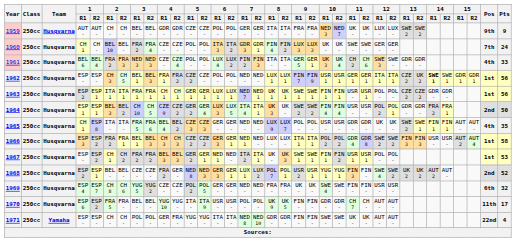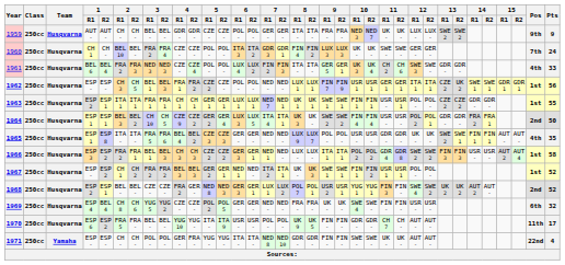 <table class="wikitable" style="text-align:center; font-size:70%">
 <tr>
 <th valign="middle" rowspan=2>Year</th>
 <th valign="middle" rowspan=2>Class</th>
 <th valign="middle" rowspan=2>Team</th>
 <th colspan=2>1</th>
 <th colspan=2>2</th>
 <th colspan=2>3</th>
 <th colspan=2>4</th>
 <th colspan=2>5</th>
 <th colspan=2>6</th>
 <th colspan=2>7</th>
 <th colspan=2>8</th>
 <th colspan=2>9</th>
 <th colspan=2>10</th>
 <th colspan=2>11</th>
 <th colspan=2>12</th>
 <th colspan=2>13</th>
 <th colspan=2>14</th>
 <th colspan=2>15</th>
 <th rowspan=2>Pos</th>
 <th rowspan=2>Pts</th>
 </tr>
 <tr>
 <th>R1</th>
 <th>R2</th>
 <th>R1</th>
 <th>R2</th>
 <th>R1</th>
 <th>R2</th>
 <th>R1</th>
 <th>R2</th>
 <th>R1</th>
 <th>R2</th>
 <th>R1</th>
 <th>R2</th>
 <th>R1</th>
 <th>R2</th>
 <th>R1</th>
 <th>R2</th>
 <th>R1</th>
 <th>R2</th>
 <th>R1</th>
 <th>R2</th>
 <th>R1</th>
 <th>R2</th>
 <th>R1</th>
 <th>R2</th>
 <th>R1</th>
 <th>R2</th>
 <th>R1</th>
 <th>R2</th>
 <th>R1</th>
 <th>R2</th>
 </tr>
 <tr>
 <td style="background:#fcc;"><a href='#'>1959</a></td>
 <th>250cc</th>
 <th><a href='#'>Husqvarna</a></th>
 <td>AUT<br><small>-</small></td>
 <td>AUT<br><small>-</small></td>
 <td>CH<br><small>-</small></td>
 <td>CH<br><small>-</small></td>
 <td>BEL<br><small>-</small></td>
 <td>BEL<br><small>-</small></td>
 <td>GDR<br><small>-</small></td>
 <td>GDR<br><small>-</small></td>
 <td>CZE<br><small>-</small></td>
 <td>CZE<br><small>-</small></td>
 <td>POL<br><small>-</small></td>
 <td>POL<br><small>-</small></td>
 <td>GER<br><small>-</small></td>
 <td>GER<br><small>-</small></td>
 <td>ITA<br><small>-</small></td>
 <td>ITA<br><small>-</small></td>
 <td>FRA<br><small>-</small></td>
 <td>FRA<br><small>-</small></td>
 <td style="background:#ffdf9f;">NED<br><small>3</small></td>
 <td style="background:#cfcfff;">NED<br><small>7</small></td>
 <td>UK<br><small>-</small></td>
 <td>UK<br><small>-</small></td>
 <td>LUX<br><small>-</small></td>
 <td>LUX<br><small>-</small></td>
 <td style="background:#dfdfdf;">SWE<br><small>2</small></td>
 <td style="background:#dfdfdf;">SWE<br><small>2</small></td>
 <td></td>
 <td></td>
 <td></td>
 <td></td>
 <th>9th</th>
 <th>9</th>
 </tr>
 <tr>
 <td style="background:#fcc;"><a href='#'>1960</a></td>
 <th>250cc</th>
 <th>Husqvarna</th>
 <td style="background:#ffffbf;">CH<br><small>1</small></td>
 <td>CH<br><small>-</small></td>
 <td style="background:#cfcfff;">BEL<br><small>10</small></td>
 <td>BEL<br><small>-</small></td>
 <td style="background:#dfdfdf;">FRA<br><small>2</small></td>
 <td style="background:#dfffdf;">FRA<br><small>4</small></td>
 <td>CZE<br><small>-</small></td>
 <td>CZE<br><small>-</small></td>
 <td>POL<br><small>-</small></td>
 <td>POL<br><small>-</small></td>
 <td style="background:#ffdf9f;">ITA<br><small>3</small></td>
 <td style="background:#dfdfdf;">ITA<br><small>2</small></td>
 <td style="background:#ffdf9f;">GDR<br><small>3</small></td>
 <td style="background:#ffffbf;">GDR<br><small>1</small></td>
 <td style="background:#dfffdf;">FIN<br><small>4</small></td>
 <td style="background:#dfdfdf;">FIN<br><small>2</small></td>
 <td style="background:#ffdf9f;">LUX<br><small>3</small></td>
 <td style="background:#ffdf9f;">LUX<br><small>3</small></td>
 <td>UK<br><small>-</small></td>
 <td>UK<br><small>-</small></td>
 <td>SWE<br><small>-</small></td>
 <td>SWE<br><small>-</small></td>
 <td>GER<br><small>-</small></td>
 <td>GER<br><small>-</small></td>
 <td></td>
 <td></td>
 <td></td>
 <td></td>
 <td></td>
 <td></td>
 <th>7th</th>
 <th>24</th>
 </tr>
 <tr>
 <td style="background:#fcc;"><a href='#'>1961</a></td>
 <th>250cc</th>
 <th>Husqvarna</th>
 <td style="background:#dfffdf;">BEL<br><small>6</small></td>
 <td style="background:#dfffdf;">BEL<br><small>4</small></td>
 <td style="background:#dfdfdf;">FRA<br><small>2</small></td>
 <td style="background:#ffdf9f;">FRA<br><small>3</small></td>
 <td style="background:#ffdf9f;">NED<br><small>3</small></td>
 <td style="background:#ffdf9f;">NED<br><small>3</small></td>
 <td>CZE<br><small>-</small></td>
 <td style="background:#dfffdf;">CZE<br><small>4</small></td>
 <td>POL<br><small>-</small></td>
 <td>POL<br><small>-</small></td>
 <td style="background:#dfffdf;">LUX<br><small>4</small></td>
 <td style="background:#dfdfdf;">LUX<br><small>2</small></td>
 <td style="background:#dfdfdf;">FIN<br><small>2</small></td>
 <td style="background:#ffdf9f;">FIN<br><small>3</small></td>
 <td>ITA<br><small>-</small></td>
 <td>ITA<br><small>-</small></td>
 <td style="background:#dfffdf;">GER<br><small>5</small></td>
 <td style="background:#ffffbf;">GER<br><small>1</small></td>
 <td style="background:#ffdf9f;">UK<br><small>3</small></td>
 <td style="background:#dfffdf;">UK<br><small>4</small></td>
 <td style="background:#dfdfdf;">CH<br><small>2</small></td>
 <td style="background:#dfffdf;">CH<br><small>6</small></td>
 <td style="background:#ffdf9f;">SWE<br><small>3</small></td>
 <td>SWE<br><small>-</small></td>
 <td>GDR<br><small>-</small></td>
 <td>GDR<br><small>-</small></td>
 <td></td>
 <td></td>
 <td></td>
 <td></td>
 <th>4th</th>
 <th>33</th>
 </tr>
 <tr>
 <th><a href='#'>1962</a></th>
 <th>250cc</th>
 <th>Husqvarna</th>
 <td>ESP<br><small>-</small></td>
 <td>ESP<br><small>-</small></td>
 <td style="background:#ffdf9f;">CH<br><small>3</small></td>
 <td style="background:#dfffdf;">CH<br><small>5</small></td>
 <td style="background:#ffffbf;">BEL<br><small>1</small></td>
 <td style="background:#ffdf9f;">BEL<br><small>3</small></td>
 <td style="background:#ffffbf;">FRA<br><small>1</small></td>
 <td style="background:#dfdfdf;">FRA<br><small>2</small></td>
 <td style="background:#dfdfdf;">CZE<br><small>2</small></td>
 <td>CZE<br><small>-</small></td>
 <td>POL<br><small>-</small></td>
 <td>POL<br><small>-</small></td>
 <td>NED<br><small>-</small></td>
 <td>NED<br><small>-</small></td>
 <td style="background:#ffffbf;">LUX<br><small>1</small></td>
 <td style="background:#ffffbf;">LUX<br><small>1</small></td>
 <td style="background:#cfcfff;">FIN<br><small>7</small></td>
 <td style="background:#cfcfff;">FIN<br><small>9</small></td>
 <td style="background:#ffffbf;">USR<br><small>1</small></td>
 <td style="background:#ffffbf;">USR<br><small>1</small></td>
 <td style="background:#ffffbf;">GER<br><small>1</small></td>
 <td style="background:#ffffbf;">GER<br><small>1</small></td>
 <td style="background:#ffffbf;">ITA<br><small>1</small></td>
 <td style="background:#ffffbf;">ITA<br><small>1</small></td>
 <td style="background:#dfdfdf;">CZE<br><small>2</small></td>
 <td style="background:#dfdfdf;">UK<br><small>2</small></td>
-<td style="background:#ffffbf;"><strong>SWE<br><small>1</small></strong></td>
+<td style="background:#ffffbf;">SWE<br><small>1</small></td>
 <td style="background:#ffffbf;">SWE<br><small>1</small></td>
 <td style="background:#ffffbf;">GDR<br><small>1</small></td>
 <td style="background:#ffffbf;">GDR<br><small>1</small></td>
 <th style="background:#FFFFBF;">1st</th>
 <th style="background:#FFFFBF;">56</th>
 </tr>
 <tr>
 <th><a href='#'>1963</a></th>
 <th>250cc</th>
 <th>Husqvarna</th>
 <td style="background:#dfdfdf;">ESP<br><small>2</small></td>
 <td style="background:#ffffbf;">ESP<br><small>1</small></td>
 <td style="background:#ffffbf;">ITA<br><small>1</small></td>
 <td style="background:#ffffbf;">ITA<br><small>1</small></td>
 <td style="background:#ffffbf;">FRA<br><small>1</small></td>
 <td style="background:#ffffbf;">FRA<br><small>1</small></td>
 <td style="background:#ffffbf;">CH<br><small>1</small></td>
 <td style="background:#ffffbf;">CH<br><small>1</small></td>
 <td style="background:#ffffbf;">GER<br><small>1</small></td>
 <td style="background:#ffffbf;">GER<br><small>1</small></td>
 <td style="background:#ffffbf;">LUX<br><small>1</small></td>
 <td style="background:#ffffbf;">LUX<br><small>1</small></td>
 <td style="background:#cfcfff;">NED<br><small>7</small></td>
 <td style="background:#ffffbf;">NED<br><small>1</small></td>
 <td style="background:#ffffbf;">UK<br><small>1</small></td>
 <td style="background:#ffffbf;">UK<br><small>1</small></td>
 <td style="background:#ffffbf;">SWE<br><small>1</small></td>
 <td style="background:#ffffbf;">SWE<br><small>1</small></td>
 <td style="background:#ffffbf;">FIN<br><small>1</small></td>
 <td style="background:#ffffbf;">FIN<br><small>1</small></td>
 <td>USR<br><small>-</small></td>
 <td style="background:#ffffbf;">USR<br><small>1</small></td>
 <td>POL<br><small>-</small></td>
 <td>POL<br><small>-</small></td>
 <td style="background:#dfdfdf;">CZE<br><small>2</small></td>
 <td style="background:#dfdfdf;">CZE<br><small>2</small></td>
 <td>GDR<br><small>-</small></td>
 <td>GDR<br><small>-</small></td>
 <td></td>
 <td></td>
 <th style="background:#FFFFBF;">1st</th>
-<th style="background:#FFFFBF;">56</th>
+<th style="background:#FFFFBF;">55</th>
 </tr>
 <tr>
 <th><a href='#'>1964</a></th>
 <th>250cc</th>
 <th>Husqvarna</th>
 <td style="background:#ffffbf;">ESP<br><small>1</small></td>
 <td style="background:#ffffbf;">ESP<br><small>1</small></td>
 <td style="background:#ffdf9f;">BEL<br><small>3</small></td>
 <td style="background:#dfdfdf;">BEL<br><small>2</small></td>
 <td style="background:#cfcfff;">CH<br><small>10</small></td>
 <td style="background:#dfffdf;">CH<br><small>5</small></td>
 <td style="background:#cfcfff;">CZE<br><small>9</small></td>
 <td style="background:#dfdfdf;">CZE<br><small>2</small></td>
 <td style="background:#dfdfdf;">GER<br><small>2</small></td>
 <td style="background:#dfffdf;">GER<br><small>4</small></td>
 <td style="background:#ffdf9f;">LUX<br><small>3</small></td>
 <td style="background:#dfffdf;">LUX<br><small>5</small></td>
 <td style="background:#dfffdf;">ITA<br><small>4</small></td>
 <td style="background:#ffffbf;">ITA<br><small>1</small></td>
 <td style="background:#ffdf9f;">UK<br><small>3</small></td>
 <td>UK<br><small>-</small></td>
 <td style="background:#dfdfdf;">SWE<br><small>2</small></td>
 <td style="background:#dfdfdf;">SWE<br><small>2</small></td>
 <td style="background:#dfffdf;">FIN<br><small>4</small></td>
 <td style="background:#dfffdf;">FIN<br><small>4</small></td>
 <td>USR<br><small>-</small></td>
 <td>USR<br><small>-</small></td>
 <td style="background:#dfdfdf;">POL<br><small>2</small></td>
 <td style="background:#ffffbf;">POL<br><small>1</small></td>
 <td>GDR<br><small>-</small></td>
 <td>GDR<br><small>-</small></td>
 <td style="background:#dfdfdf;">FRA<br><small>2</small></td>
 <td style="background:#ffffbf;">FRA<br><small>1</small></td>
 <td></td>
 <td></td>
 <th style="background:#DFDFDF;">2nd</th>
 <th style="background:#DFDFDF;">50</th>
 </tr>
 <tr>
 <th><a href='#'>1965</a></th>
 <th>250cc</th>
 <th>Husqvarna</th>
-<td style="background:#ffffbf;">CH<br><small>1</small></td>
+<td style="background:#ffffbf;">ESP<br><small>1</small></td>
 <td style="background:#cfcfff;">ESP<br><small>8</small></td>
 <td>ITA<br><small>-</small></td>
 <td>ITA<br><small>-</small></td>
 <td style="background:#dfffdf;">FRA<br><small>5</small></td>
 <td style="background:#dfffdf;">FRA<br><small>6</small></td>
 <td style="background:#dfffdf;">BEL<br><small>4</small></td>
 <td style="background:#dfdfdf;">BEL<br><small>2</small></td>
 <td style="background:#ffdf9f;">CZE<br><small>3</small></td>
 <td style="background:#ffdf9f;">CZE<br><small>3</small></td>
 <td>GER<br><small>-</small></td>
 <td>GER<br><small>-</small></td>
 <td>NED<br><small>-</small></td>
 <td>NED<br><small>-</small></td>
 <td style="background:#cfcfff;">LUX<br><small>9</small></td>
 <td style="background:#cfcfff;">LUX<br><small>7</small></td>
 <td>POL<br><small>-</small></td>
 <td>POL<br><small>-</small></td>
 <td>USR<br><small>-</small></td>
 <td>USR<br><small>-</small></td>
 <td>GDR<br><small>-</small></td>
 <td>GDR<br><small>-</small></td>
 <td>UK<br><small>-</small></td>
 <td>UK<br><small>-</small></td>
 <td style="background:#dfdfdf;">SWE<br><small>2</small></td>
 <td style="background:#ffffbf;">SWE<br><small>1</small></td>
 <td style="background:#ffffbf;">FIN<br><small>1</small></td>
 <td style="background:#ffffbf;">FIN<br><small>1</small></td>
 <td>AUT<br><small>-</small></td>
 <td>AUT<br><small>-</small></td>
 <th>4th</th>
 <th>35</th>
 </tr>
 <tr>
 <th><a href='#'>1966</a></th>
 <th>250cc</th>
 <th>Husqvarna</th>
 <td style="background:#ffdf9f;">ESP<br><small>3</small></td>
 <td style="background:#dfdfdf;">ESP<br><small>2</small></td>
 <td style="background:#dfdfdf;">FRA<br><small>2</small></td>
 <td style="background:#ffffbf;">FRA<br><small>1</small></td>
 <td style="background:#ffffbf;">BEL<br><small>1</small></td>
 <td style="background:#ffdf9f;">BEL<br><small>3</small></td>
 <td style="background:#ffdf9f;">CH<br><small>3</small></td>
 <td style="background:#ffdf9f;">CH<br><small>3</small></td>
 <td style="background:#dfdfdf;">CZE<br><small>2</small></td>
 <td style="background:#dfdfdf;">CZE<br><small>2</small></td>
 <td style="background:#ffdf9f;">GER<br><small>3</small></td>
 <td style="background:#ffffbf;">GER<br><small>1</small></td>
 <td style="background:#ffffbf;">NED<br><small>1</small></td>
 <td>NED<br><small>-</small></td>
 <td>LUX<br><small>-</small></td>
 <td>LUX<br><small>-</small></td>
 <td style="background:#ffffbf;">ITA<br><small>1</small></td>
 <td style="background:#ffffbf;">ITA<br><small>1</small></td>
 <td style="background:#dfdfdf;">POL<br><small>2</small></td>
 <td style="background:#dfdfdf;">POL<br><small>2</small></td>
 <td style="background:#dfffdf;">GDR<br><small>4</small></td>
 <td style="background:#cfcfff;">GDR<br><small>8</small></td>
 <td style="background:#dfdfdf;">SWE<br><small>2</small></td>
 <td style="background:#dfdfdf;">SWE<br><small>2</small></td>
 <td style="background:#ffdf9f;">FIN<br><small>3</small></td>
 <td style="background:#ffdf9f;">FIN<br><small>3</small></td>
 <td>USR<br><small>-</small></td>
 <td>USR<br><small>-</small></td>
 <td style="background:#dfdfdf;">AUT<br><small>2</small></td>
 <td style="background:#dfffdf;">AUT<br><small>4</small></td>
 <th style="background:#FFFFBF;">1st</th>
 <th style="background:#FFFFBF;">58</th>
 </tr>
 <tr>
 <th><a href='#'>1967</a></th>
 <th>250cc</th>
 <th>Husqvarna</th>
 <td>ESP<br><small>-</small></td>
 <td style="background:#dfdfdf;">ESP<br><small>2</small></td>
 <td style="background:#ffffbf;">CH<br><small>1</small></td>
 <td style="background:#dfdfdf;">CH<br><small>2</small></td>
 <td style="background:#dfdfdf;">FRA<br><small>2</small></td>
 <td style="background:#dfdfdf;">FRA<br><small>2</small></td>
 <td style="background:#ffdf9f;">BEL<br><small>3</small></td>
 <td style="background:#ffdf9f;">BEL<br><small>3</small></td>
 <td style="background:#dfdfdf;">GER<br><small>2</small></td>
 <td style="background:#ffffbf;">GER<br><small>1</small></td>
 <td style="background:#ffffbf;">NED<br><small>1</small></td>
 <td>NED<br><small>-</small></td>
 <td style="background:#dfdfdf;">ITA<br><small>2</small></td>
 <td style="background:#ffffbf;">ITA<br><small>1</small></td>
 <td>UK<br><small>-</small></td>
 <td style="background:#ffdf9f;">UK<br><small>3</small></td>
 <td style="background:#ffffbf;">SWE<br><small>1</small></td>
 <td style="background:#ffffbf;">SWE<br><small>1</small></td>
 <td style="background:#ffffbf;">FIN<br><small>1</small></td>
 <td style="background:#dfdfdf;">FIN<br><small>2</small></td>
 <td style="background:#ffffbf;">USR<br><small>1</small></td>
 <td style="background:#ffffbf;">USR<br><small>1</small></td>
 <td>POL<br><small>-</small></td>
 <td>POL<br><small>-</small></td>
 <td></td>
 <td></td>
 <td></td>
 <td></td>
 <td></td>
 <td></td>
 <th style="background:#FFFFBF;">1st</th>
-<th style="background:#FFFFBF;">53</th>
+<th style="background:#FFFFBF;">52</th>
 </tr>
 <tr>
 <th><a href='#'>1968</a></th>
 <th>250cc</th>
 <th>Husqvarna</th>
 <td style="background:#dfdfdf;">ESP<br><small>2</small></td>
 <td style="background:#ffffbf;">ESP<br><small>1</small></td>
 <td>BEL<br><small>-</small></td>
 <td>BEL<br><small>-</small></td>
 <td>CZE<br><small>-</small></td>
 <td>CZE<br><small>-</small></td>
 <td style="background:#dfdfdf;">FRA<br><small>2</small></td>
 <td>GER<br><small>-</small></td>
 <td style="background:#cfcfff;">NED<br><small>8</small></td>
 <td style="background:#ffdf9f;">NED<br><small>3</small></td>
 <td style="background:#ffdf9f;">GER<br><small>3</small></td>
 <td style="background:#ffffbf;">GER<br><small>1</small></td>
 <td style="background:#ffffbf;">LUX<br><small>1</small></td>
 <td style="background:#dfdfdf;">LUX<br><small>2</small></td>
 <td style="background:#cfcfff;">POL<br><small>7</small></td>
 <td style="background:#ffffbf;">POL<br><small>1</small></td>
 <td style="background:#dfdfdf;">USR<br><small>2</small></td>
 <td style="background:#ffffbf;">USR<br><small>1</small></td>
 <td style="background:#ffffbf;">YUG<br><small>1</small></td>
 <td style="background:#ffffbf;">YUG<br><small>1</small></td>
 <td style="background:#ffdf9f;">FIN<br><small>3</small></td>
 <td>FIN<br><small>-</small></td>
 <td style="background:#dfffdf;">SWE<br><small>4</small></td>
 <td style="background:#dfdfdf;">SWE<br><small>2</small></td>
 <td style="background:#dfdfdf;">UK<br><small>2</small></td>
 <td style="background:#dfdfdf;">UK<br><small>2</small></td>
 <td style="background:#dfdfdf;">AUT<br><small>2</small></td>
 <td>AUT<br><small>-</small></td>
 <td></td>
 <td></td>
 <th style="background:#DFDFDF;">2nd</th>
 <th style="background:#DFDFDF;">52</th>
 </tr>
 <tr>
 <th><a href='#'>1969</a></th>
 <th>250cc</th>
 <th>Husqvarna</th>
 <td style="background:#dfffdf;">ESP<br><small>4</small></td>
-<td style="background:#dfffdf;">ESP<br><small>7</small></td>
+<td style="background:#dfffdf;">BEL<br><small>4</small></td>
 <td style="background:#dfffdf;">CH<br><small>8</small></td>
 <td style="background:#dfffdf;">CH<br><small>6</small></td>
 <td style="background:#dfffdf;">YUG<br><small>5</small></td>
 <td style="background:#dfdfdf;">YUG<br><small>2</small></td>
 <td>CZE<br><small>-</small></td>
 <td>CZE<br><small>-</small></td>
 <td style="background:#dfdfdf;">POL<br><small>2</small></td>
 <td style="background:#dfffdf;">POL<br><small>5</small></td>
 <td>GER<br><small>-</small></td>
 <td>GER<br><small>-</small></td>
 <td>NED<br><small>-</small></td>
 <td>NED<br><small>-</small></td>
 <td>FRA<br><small>-</small></td>
 <td>FRA<br><small>-</small></td>
 <td>UK<br><small>-</small></td>
 <td>UK<br><small>-</small></td>
 <td style="background:#dfffdf;">SWE<br><small>4</small></td>
 <td>SWE<br><small>-</small></td>
 <td>FIN<br><small>-</small></td>
 <td>FIN<br><small>-</small></td>
 <td>USR<br><small>-</small></td>
 <td>USR<br><small>-</small></td>
 <td></td>
 <td></td>
 <td></td>
 <td></td>
 <td></td>
 <td></td>
 <th>6th</th>
 <th>32</th>
 </tr>
 <tr>
 <th><a href='#'>1970</a></th>
 <th>250cc</th>
 <th>Husqvarna</th>
 <td style="background:#dfffdf;">ESP<br><small>6</small></td>
 <td style="background:#dfdfdf;">ESP<br><small>2</small></td>
 <td style="background:#dfffdf;">FRA<br><small>5</small></td>
 <td>FRA<br><small>-</small></td>
 <td>BEL<br><small>-</small></td>
 <td>BEL<br><small>-</small></td>
 <td style="background:#dfffdf;">YUG<br><small>10</small></td>
 <td>YUG<br><small>-</small></td>
 <td>ITA<br><small>-</small></td>
 <td style="background:#dfffdf;">ITA<br><small>9</small></td>
 <td>USR<br><small>-</small></td>
 <td>USR<br><small>-</small></td>
 <td>POL<br><small>-</small></td>
 <td>POL<br><small>-</small></td>
 <td style="background:#dfffdf;">UK<br><small>9</small></td>
 <td style="background:#dfffdf;">UK<br><small>5</small></td>
 <td>FIN<br><small>-</small></td>
 <td>FIN<br><small>-</small></td>
 <td>GDR<br><small>-</small></td>
 <td>GDR<br><small>-</small></td>
 <td style="background:#dfffdf;">CH<br><small>7</small></td>
 <td>CH<br><small>-</small></td>
 <td>AUT<br><small>-</small></td>
 <td>AUT<br><small>-</small></td>
 <td></td>
 <td></td>
 <td></td>
 <td></td>
 <td></td>
 <td></td>
 <th>11th</th>
 <th>17</th>
 </tr>
 <tr>
 <th><a href='#'>1971</a></th>
 <th>250cc</th>
 <th><a href='#'>Yamaha</a></th>
 <td>ESP<br><small>-</small></td>
 <td>ESP<br><small>-</small></td>
 <td>CH<br><small>-</small></td>
 <td>CH<br><small>-</small></td>
 <td>POL<br><small>-</small></td>
 <td>POL<br><small>-</small></td>
 <td>GER<br><small>-</small></td>
 <td>FRA<br><small>-</small></td>
 <td>YUG<br><small>-</small></td>
 <td>YUG<br><small>-</small></td>
 <td>ITA<br><small>-</small></td>
 <td>ITA<br><small>-</small></td>
 <td style="background:#dfffdf;">NED<br><small>8</small></td>
 <td style="background:#dfffdf;">NED<br><small>10</small></td>
 <td>GDR<br><small>-</small></td>
 <td>GDR<br><small>-</small></td>
 <td>FIN<br><small>-</small></td>
 <td>FIN<br><small>-</small></td>
 <td>SWE<br><small>-</small></td>
 <td>SWE<br><small>-</small></td>
 <td>UK<br><small>-</small></td>
 <td>UK<br><small>-</small></td>
 <td>AUT<br><small>-</small></td>
 <td>AUT<br><small>-</small></td>
 <td></td>
 <td></td>
 <td></td>
 <td></td>
 <td></td>
 <td></td>
 <th>22nd</th>
 <th>4</th>
 </tr>
 <tr>
 <th colspan=35>Sources:</th>
 </tr>
 </table>
